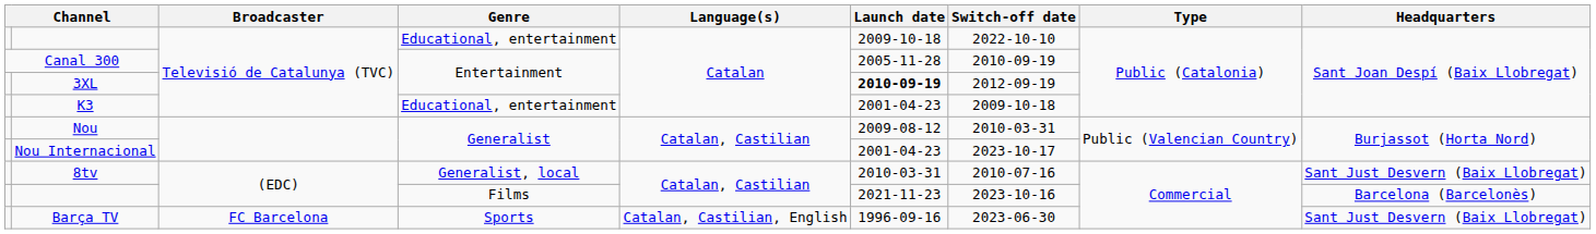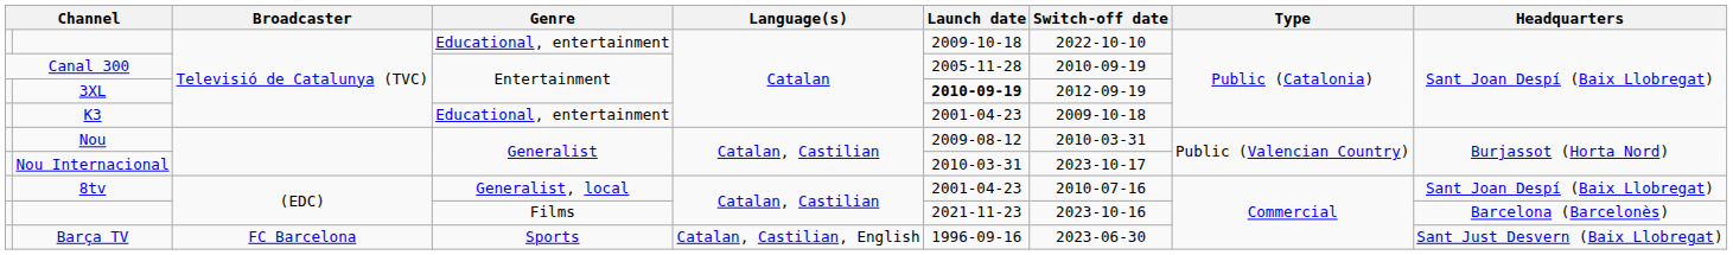 <table class="wikitable toccolours" border="1" cellpadding="3" style="border-collapse:collapse; text-align:center">
 <tr>
 <th colspan="2">Channel</th>
 <th>Broadcaster</th>
 <th>Genre</th>
 <th>Language(s)</th>
 <th>Launch date</th>
 <th>Switch-off date</th>
 <th>Type</th>
 <th>Headquarters</th>
 </tr>
 <tr>
 <td></td>
 <td></td>
 <td rowspan="4"><a href='#'>Televisió de Catalunya</a> (TVC)</td>
 <td><a href='#'>Educational</a>, entertainment</td>
 <td rowspan="4"><a href='#'>Catalan</a></td>
 <td>2009-10-18</td>
 <td>2022-10-10</td>
 <td rowspan="4"><a href='#'>Public</a> (<a href='#'>Catalonia</a>)</td>
 <td rowspan="4"><a href='#'>Sant Joan Despí</a> (<a href='#'>Baix Llobregat</a>)</td>
 </tr>
 <tr>
 <td colspan="2"><a href='#'>Canal 300</a></td>
 <td rowspan="2">Entertainment</td>
 <td>2005-11-28</td>
 <td>2010-09-19</td>
 </tr>
 <tr>
 <td></td>
 <td><a href='#'>3XL</a></td>
 <td><strong>2010-09-19</strong></td>
 <td>2012-09-19</td>
 </tr>
 <tr>
 <td></td>
 <td><a href='#'>K3</a></td>
 <td><a href='#'>Educational</a>, entertainment</td>
 <td>2001-04-23</td>
 <td>2009-10-18</td>
 </tr>
 <tr>
 <td></td>
 <td><a href='#'>Nou</a></td>
 <td rowspan="2"></td>
 <td rowspan="2"><a href='#'>Generalist</a></td>
 <td rowspan="2"><a href='#'>Catalan</a>, <a href='#'>Castilian</a></td>
 <td>2009-08-12</td>
 <td>2010-03-31</td>
 <td rowspan="2">Public (<a href='#'>Valencian Country</a>)</td>
 <td rowspan="2"><a href='#'>Burjassot</a> (<a href='#'>Horta Nord</a>)</td>
 </tr>
 <tr>
 <td></td>
 <td><a href='#'>Nou Internacional</a></td>
-<td>2001-04-23</td>
+<td>2010-03-31</td>
 <td>2023-10-17</td>
 </tr>
 <tr>
 <td></td>
 <td><a href='#'>8tv</a></td>
 <td rowspan="2"> (EDC)</td>
 <td><a href='#'>Generalist</a>, <a href='#'>local</a></td>
 <td rowspan="2"><a href='#'>Catalan</a>, <a href='#'>Castilian</a></td>
-<td>2010-03-31</td>
+<td>2001-04-23</td>
 <td>2010-07-16</td>
 <td rowspan="3"><a href='#'>Commercial</a></td>
-<td><a href='#'>Sant Just Desvern</a> (<a href='#'>Baix Llobregat</a>)</td>
+<td><a href='#'>Sant Joan Despí</a> (<a href='#'>Baix Llobregat</a>)</td>
 </tr>
 <tr>
 <td></td>
 <td></td>
 <td>Films</td>
 <td>2021-11-23</td>
 <td>2023-10-16</td>
 <td><a href='#'>Barcelona</a> (<a href='#'>Barcelonès</a>)</td>
 </tr>
 <tr>
 <td></td>
 <td><a href='#'>Barça TV</a></td>
 <td><a href='#'>FC Barcelona</a></td>
 <td><a href='#'>Sports</a></td>
 <td><a href='#'>Catalan</a>, <a href='#'>Castilian</a>, English</td>
 <td>1996-09-16</td>
 <td>2023-06-30</td>
 <td><a href='#'>Sant Just Desvern</a> (<a href='#'>Baix Llobregat</a>)</td>
 </tr>
 </table>
